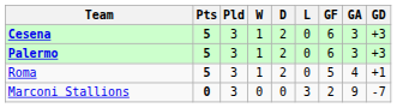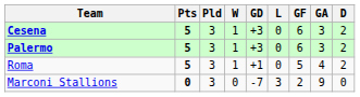 <table class="wikitable" style="text-align:center;">
 <tr>
 <th width=200>Team</th>
 <th width=20>Pts</th>
 <th width=20>Pld</th>
 <th width=20>W</th>
-<th width=20>D</th>
+<th width=20>GD</th>
 <th width=20>L</th>
 <th width=20>GF</th>
 <th width=20>GA</th>
-<th width=20>GD</th>
+<th width=20>D</th>
 </tr>
 <tr style="background:#ccffcc">
 <td style="text-align:left"><strong> <a href='#'>Cesena</a></strong></td>
 <td><strong>5</strong></td>
 <td>3</td>
 <td>1</td>
-<td>2</td>
+<td>+3</td>
 <td>0</td>
 <td>6</td>
 <td>3</td>
-<td>+3</td>
+<td>2</td>
 </tr>
 <tr style="background:#ccffcc">
 <td style="text-align:left"><strong> <a href='#'>Palermo</a></strong></td>
 <td><strong>5</strong></td>
 <td>3</td>
 <td>1</td>
-<td>2</td>
+<td>+3</td>
 <td>0</td>
 <td>6</td>
 <td>3</td>
-<td>+3</td>
+<td>2</td>
 </tr>
 <tr>
 <td style="text-align:left"> <a href='#'>Roma</a></td>
 <td><strong>5</strong></td>
 <td>3</td>
 <td>1</td>
-<td>2</td>
+<td>+1</td>
 <td>0</td>
 <td>5</td>
 <td>4</td>
-<td>+1</td>
+<td>2</td>
 </tr>
 <tr>
 <td style="text-align:left"> <a href='#'>Marconi Stallions</a></td>
 <td><strong>0</strong></td>
 <td>3</td>
 <td>0</td>
-<td>0</td>
+<td>-7</td>
 <td>3</td>
 <td>2</td>
 <td>9</td>
-<td>-7</td>
+<td>0</td>
 </tr>
 </table>
